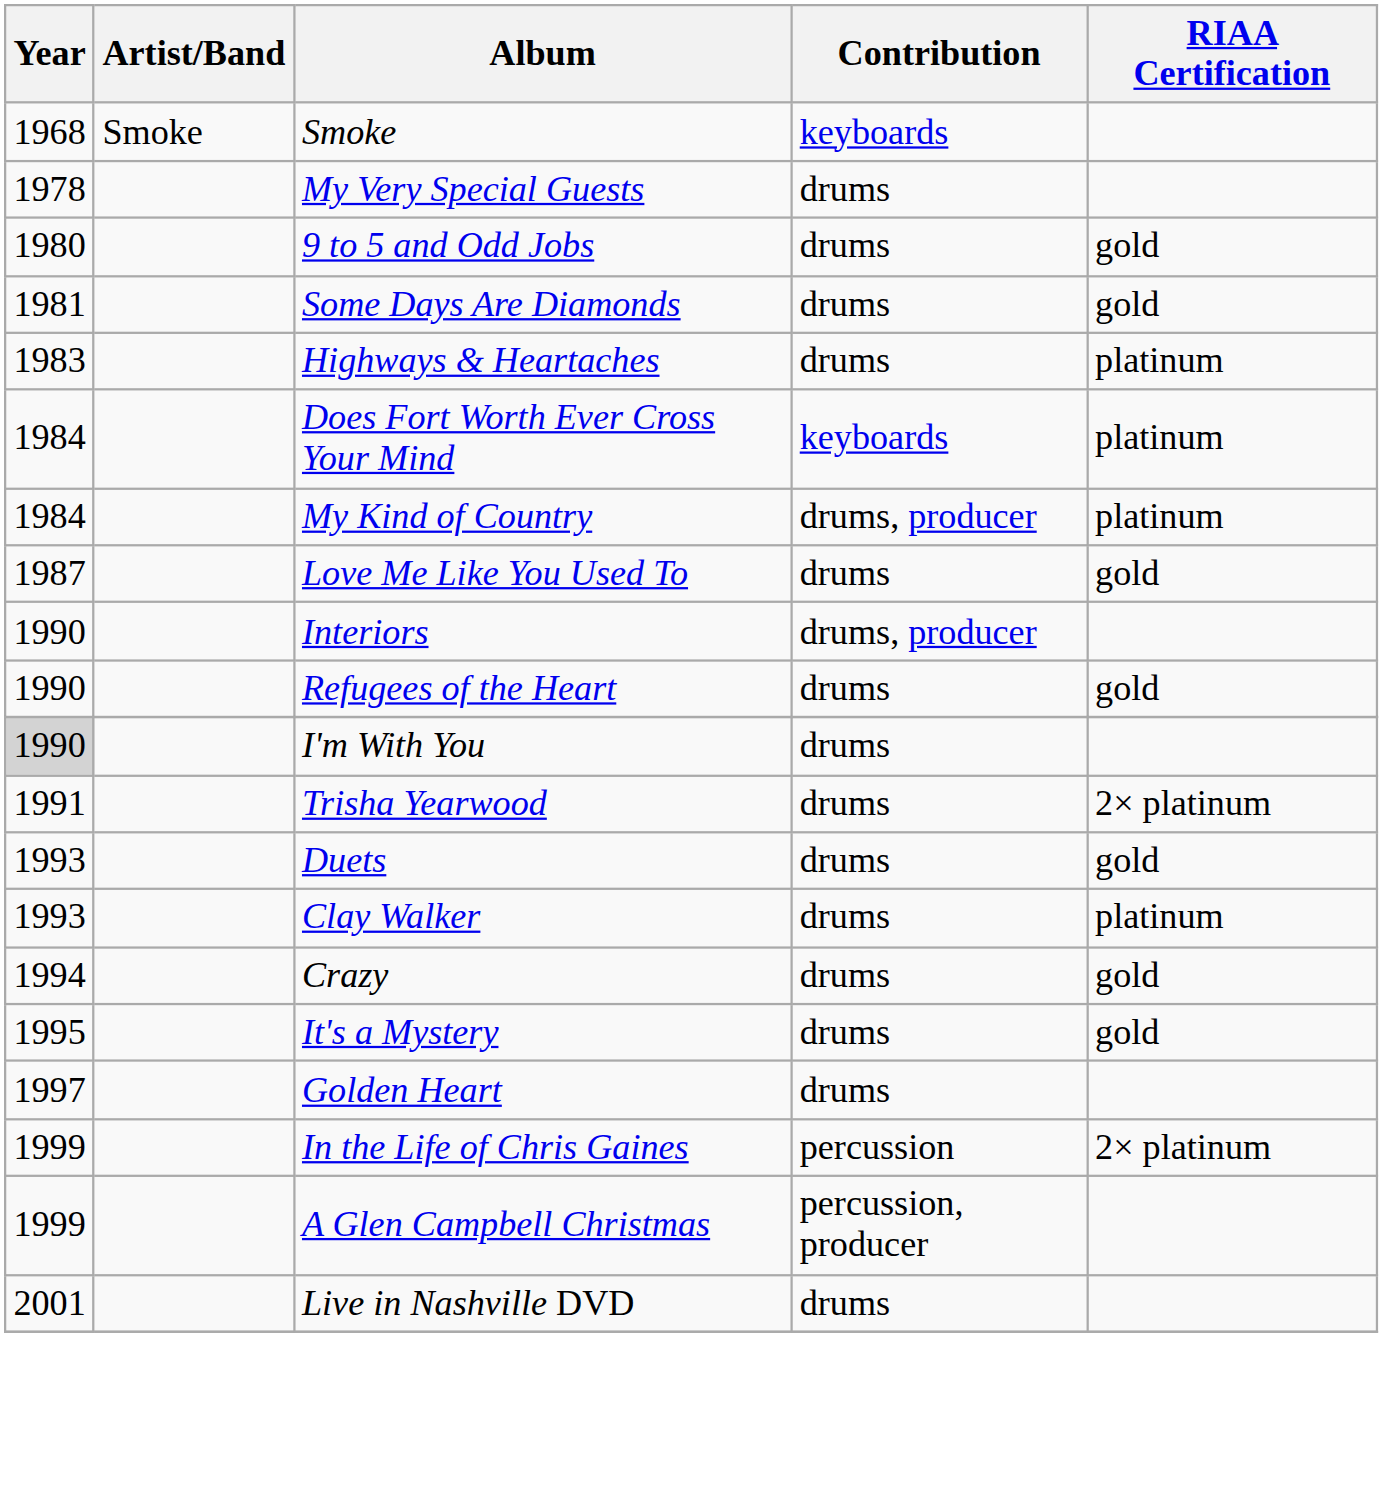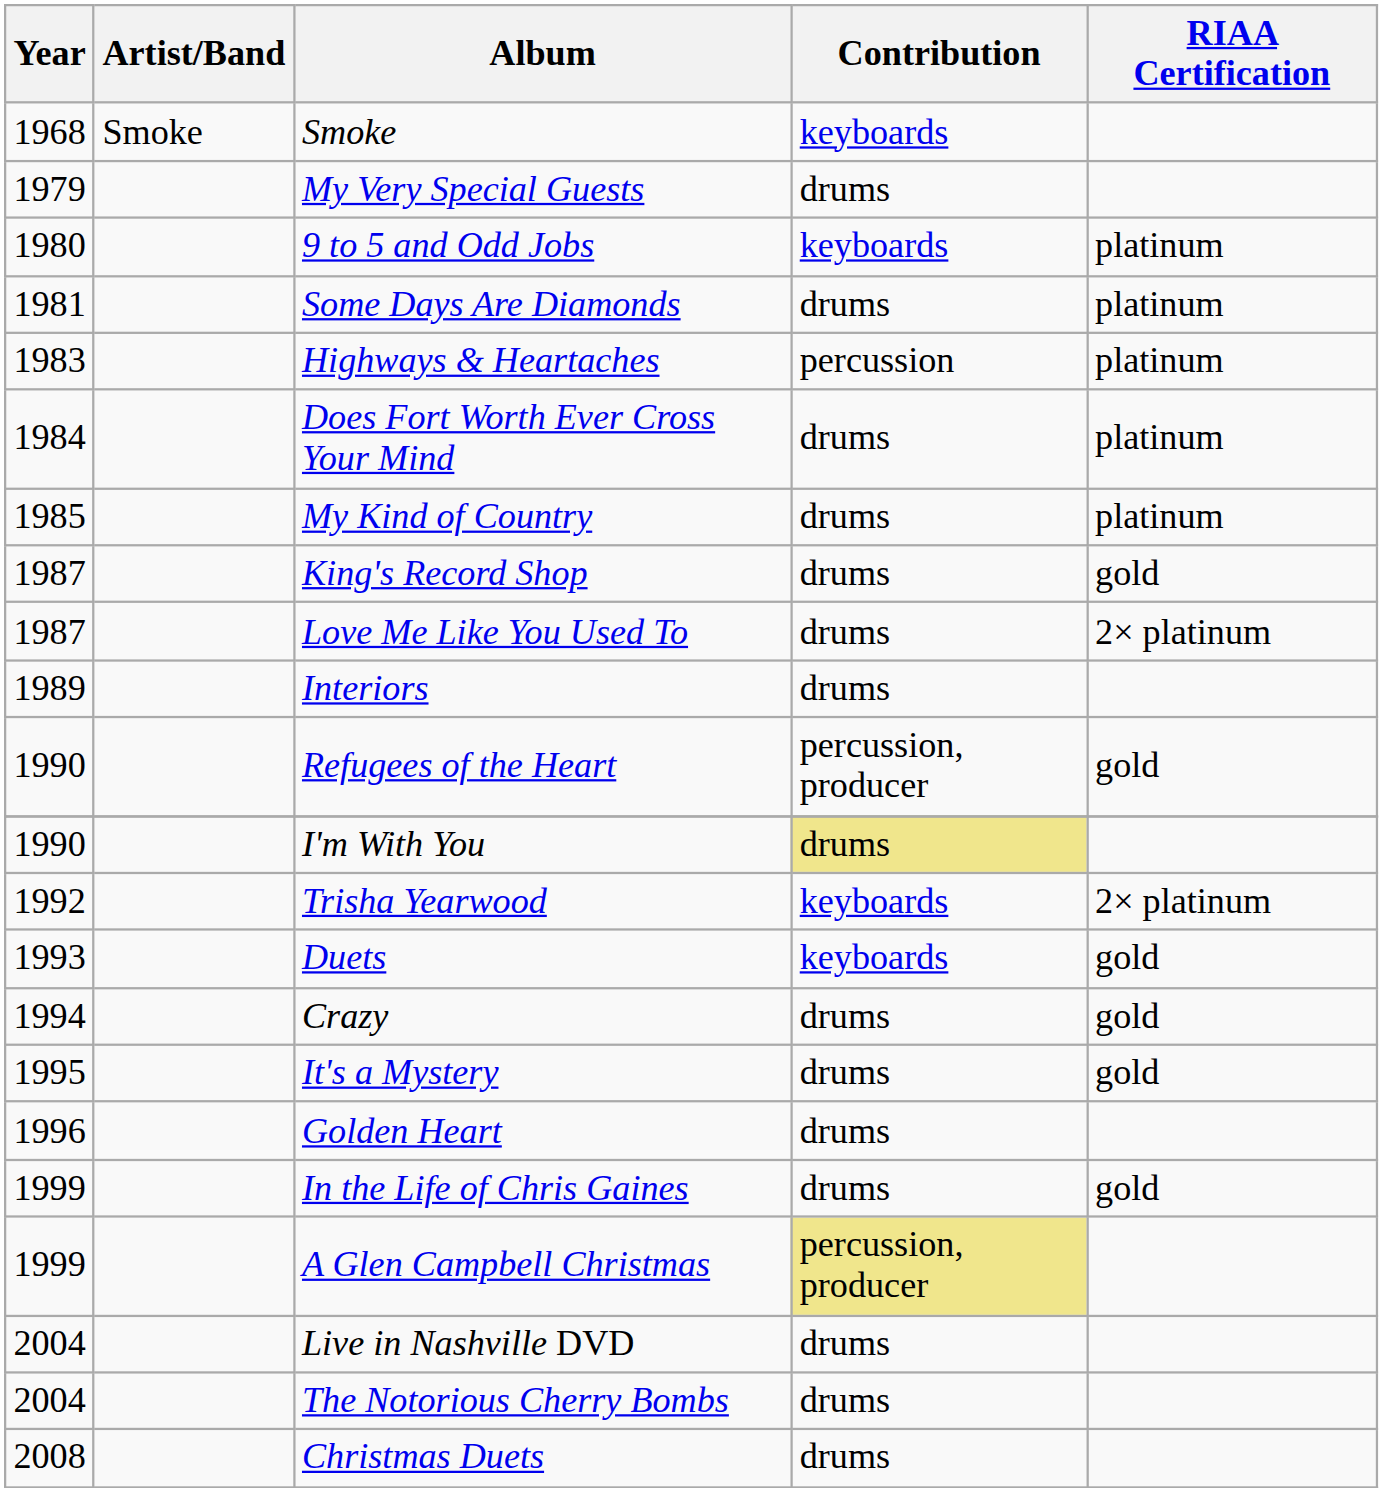 <table class="wikitable sortable">
 <tr>
 <th>Year</th>
 <th>Artist/Band</th>
 <th>Album</th>
 <th>Contribution</th>
 <th><a href='#'>RIAA</a> <a href='#'>Certification</a></th>
 </tr>
 <tr>
 <td>1968</td>
 <td>Smoke</td>
 <td><em>Smoke</em></td>
 <td><a href='#'>keyboards</a></td>
 <td></td>
 </tr>
 <tr>
-<td>1978</td>
+<td>1979</td>
 <td></td>
 <td><em><a href='#'>My Very Special Guests</a></em></td>
 <td>drums</td>
 <td></td>
 </tr>
 <tr>
 <td>1980</td>
 <td></td>
 <td><em><a href='#'>9 to 5 and Odd Jobs</a></em></td>
-<td>drums</td>
-<td>gold</td>
+<td><a href='#'>keyboards</a></td>
+<td>platinum</td>
 </tr>
 <tr>
 <td>1981</td>
 <td></td>
 <td><em><a href='#'>Some Days Are Diamonds</a></em></td>
 <td>drums</td>
-<td>gold</td>
+<td>platinum</td>
 </tr>
 <tr>
 <td>1983</td>
 <td></td>
 <td><em><a href='#'>Highways & Heartaches</a></em></td>
-<td>drums</td>
+<td>percussion</td>
 <td>platinum</td>
 </tr>
 <tr>
 <td>1984</td>
 <td></td>
 <td><em><a href='#'>Does Fort Worth Ever Cross Your Mind</a></em></td>
-<td><a href='#'>keyboards</a></td>
+<td>drums</td>
 <td>platinum</td>
 </tr>
 <tr>
-<td>1984</td>
+<td>1985</td>
 <td></td>
 <td><em><a href='#'>My Kind of Country</a></em></td>
-<td>drums, <a href='#'>producer</a></td>
+<td>drums</td>
 <td>platinum</td>
+</tr>
+<tr>
+<td>1987</td>
+<td></td>
+<td><em><a href='#'>King's Record Shop</a></em></td>
+<td>drums</td>
+<td>gold</td>
 </tr>
 <tr>
 <td>1987</td>
 <td></td>
 <td><em><a href='#'>Love Me Like You Used To</a></em></td>
 <td>drums</td>
-<td>gold</td>
+<td>2× platinum</td>
 </tr>
 <tr>
-<td>1990</td>
+<td>1989</td>
 <td></td>
 <td><em><a href='#'>Interiors</a></em></td>
-<td>drums, <a href='#'>producer</a></td>
+<td>drums</td>
 <td></td>
 </tr>
 <tr>
 <td>1990</td>
 <td></td>
 <td><em><a href='#'>Refugees of the Heart</a></em></td>
-<td>drums</td>
+<td>percussion, producer</td>
 <td>gold</td>
 </tr>
 <tr>
 </tr>
 <tr>
-<td style="background: lightgrey;">1990</td>
+<td>1990</td>
 <td></td>
 <td><em>I'm With You</em></td>
-<td>drums</td>
+<td style="background: khaki;">drums</td>
 <td></td>
 </tr>
 <tr>
-<td>1991</td>
+<td>1992</td>
 <td></td>
 <td><em><a href='#'>Trisha Yearwood</a></em></td>
-<td>drums</td>
+<td><a href='#'>keyboards</a></td>
 <td>2× platinum</td>
 </tr>
 <tr>
 <td>1993</td>
 <td></td>
 <td><em><a href='#'>Duets</a></em></td>
-<td>drums</td>
+<td><a href='#'>keyboards</a></td>
 <td>gold</td>
-</tr>
-<tr>
-<td>1993</td>
-<td></td>
-<td><em><a href='#'>Clay Walker</a></em></td>
-<td>drums</td>
-<td>platinum</td>
 </tr>
 <tr>
 <td>1994</td>
 <td></td>
 <td><em>Crazy</em></td>
 <td>drums</td>
 <td>gold</td>
 </tr>
 <tr>
 <td>1995</td>
 <td></td>
 <td><em><a href='#'>It's a Mystery</a></em></td>
 <td>drums</td>
 <td>gold</td>
 </tr>
 <tr>
-<td>1997</td>
+<td>1996</td>
 <td></td>
 <td><em><a href='#'>Golden Heart</a></em></td>
 <td>drums</td>
 <td></td>
 </tr>
 <tr>
 <td>1999</td>
 <td></td>
 <td><em><a href='#'>In the Life of Chris Gaines</a></em></td>
-<td>percussion</td>
-<td>2× platinum</td>
+<td>drums</td>
+<td>gold</td>
 </tr>
 <tr>
 <td>1999</td>
 <td></td>
 <td><em><a href='#'>A Glen Campbell Christmas</a></em></td>
-<td>percussion, producer</td>
+<td style="background: khaki;">percussion, producer</td>
 <td></td>
 </tr>
 <tr>
-<td>2001</td>
+<td>2004</td>
 <td></td>
 <td><em>Live in Nashville</em> DVD</td>
 <td>drums</td>
 <td></td>
 </tr>
 <tr>
+<td>2004</td>
+<td></td>
+<td><em><a href='#'>The Notorious Cherry Bombs</a></em></td>
+<td>drums</td>
+<td></td>
+</tr>
+<tr>
+<td>2008</td>
+<td></td>
+<td><em><a href='#'>Christmas Duets</a></em></td>
+<td>drums</td>
+<td></td>
+</tr>
+<tr>
 </tr>
 </table>
